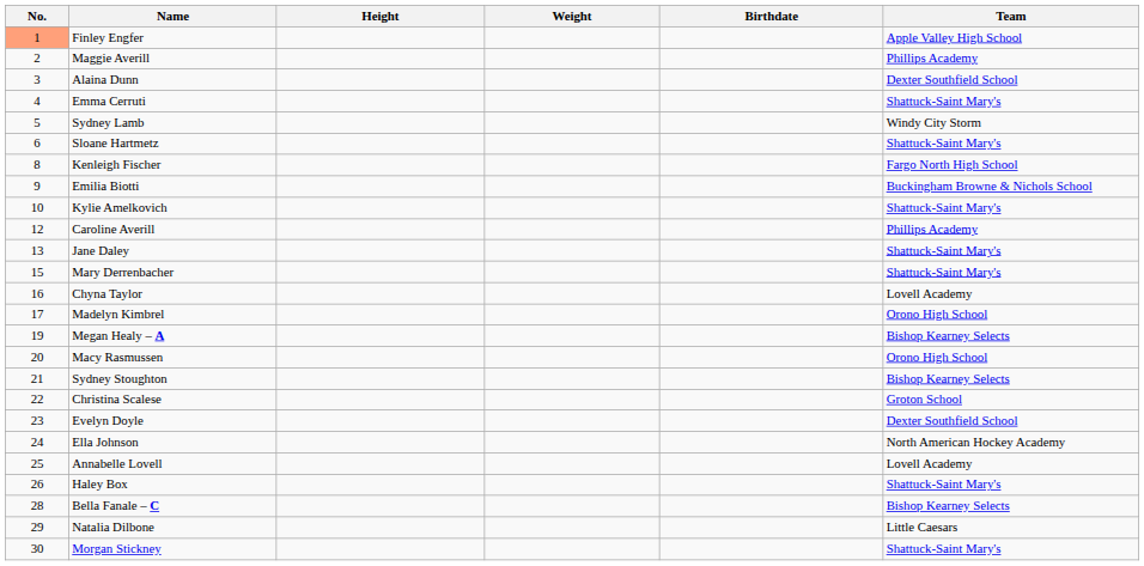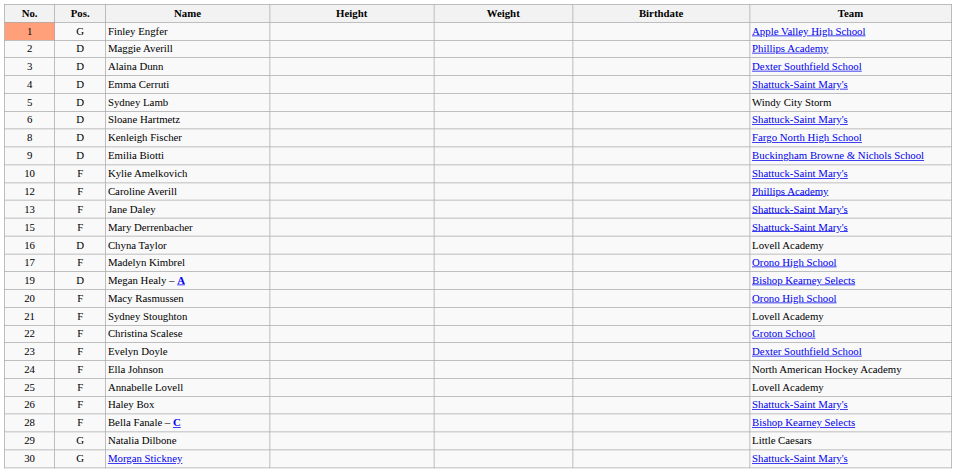 <table width="100%" class="wikitable sortable" style="font-size: 90%; text-align: center;">
 <tr>
 <th style="width:  4%;">No.</th>
+<th style="width:  4%;">Pos.</th>
 <th style="width: 13%;">Name</th>
 <th style="width: 13%;">Height</th>
 <th style="width: 11%;">Weight</th>
 <th style="width: 14%;">Birthdate</th>
 <th style="width: 16%;">Team</th>
 </tr>
 <tr>
 <td style="background: lightsalmon;">1</td>
+<td>G</td>
 <td align=left>Finley Engfer</td>
 <td></td>
 <td></td>
 <td></td>
 <td align=left> <a href='#'>Apple Valley High School</a></td>
 </tr>
 <tr>
 <td>2</td>
+<td>D</td>
 <td align=left>Maggie Averill</td>
 <td></td>
 <td></td>
 <td></td>
 <td align=left> <a href='#'>Phillips Academy</a></td>
 </tr>
 <tr>
 <td>3</td>
+<td>D</td>
 <td align=left>Alaina Dunn</td>
 <td></td>
 <td></td>
 <td></td>
 <td align=left> <a href='#'>Dexter Southfield School</a></td>
 </tr>
 <tr>
 <td>4</td>
+<td>D</td>
 <td align=left>Emma Cerruti</td>
 <td></td>
 <td></td>
 <td></td>
 <td align=left> <a href='#'>Shattuck-Saint Mary's</a></td>
 </tr>
 <tr>
 <td>5</td>
+<td>D</td>
 <td align=left>Sydney Lamb</td>
 <td></td>
 <td></td>
 <td></td>
 <td align=left> Windy City Storm</td>
 </tr>
 <tr>
 <td>6</td>
+<td>D</td>
 <td align=left>Sloane Hartmetz</td>
 <td></td>
 <td></td>
 <td></td>
 <td align=left> <a href='#'>Shattuck-Saint Mary's</a></td>
 </tr>
 <tr>
 <td>8</td>
+<td>D</td>
 <td align=left>Kenleigh Fischer</td>
 <td></td>
 <td></td>
 <td></td>
 <td align=left> <a href='#'>Fargo North High School</a></td>
 </tr>
 <tr>
 <td>9</td>
+<td>D</td>
 <td align=left>Emilia Biotti</td>
 <td></td>
 <td></td>
 <td></td>
 <td align=left> <a href='#'>Buckingham Browne & Nichols School</a></td>
 </tr>
 <tr>
 <td>10</td>
+<td>F</td>
 <td align=left>Kylie Amelkovich</td>
 <td></td>
 <td></td>
 <td></td>
 <td align=left> <a href='#'>Shattuck-Saint Mary's</a></td>
 </tr>
 <tr>
 <td>12</td>
+<td>F</td>
 <td align=left>Caroline Averill</td>
 <td></td>
 <td></td>
 <td></td>
 <td align=left> <a href='#'>Phillips Academy</a></td>
 </tr>
 <tr>
 <td>13</td>
+<td>F</td>
 <td align=left>Jane Daley</td>
 <td></td>
 <td></td>
 <td></td>
 <td align=left> <a href='#'>Shattuck-Saint Mary's</a></td>
 </tr>
 <tr>
 <td>15</td>
+<td>F</td>
 <td align=left>Mary Derrenbacher</td>
 <td></td>
 <td></td>
 <td></td>
 <td align=left> <a href='#'>Shattuck-Saint Mary's</a></td>
 </tr>
 <tr>
 <td>16</td>
+<td>D</td>
 <td align=left>Chyna Taylor</td>
 <td></td>
 <td></td>
 <td></td>
 <td align=left> Lovell Academy</td>
 </tr>
 <tr>
 <td>17</td>
+<td>F</td>
 <td align=left>Madelyn Kimbrel</td>
 <td></td>
 <td></td>
 <td></td>
 <td align=left> <a href='#'>Orono High School</a></td>
 </tr>
 <tr>
 <td>19</td>
+<td>D</td>
 <td align=left>Megan Healy – <strong><a href='#'>A</a></strong></td>
 <td></td>
 <td></td>
 <td></td>
 <td align=left> <a href='#'>Bishop Kearney Selects</a></td>
 </tr>
 <tr>
 <td>20</td>
+<td>F</td>
 <td align=left>Macy Rasmussen</td>
 <td></td>
 <td></td>
 <td></td>
 <td align=left> <a href='#'>Orono High School</a></td>
 </tr>
 <tr>
 <td>21</td>
+<td>F</td>
 <td align=left>Sydney Stoughton</td>
 <td></td>
 <td></td>
 <td></td>
-<td align=left> <a href='#'>Bishop Kearney Selects</a></td>
+<td align=left> Lovell Academy</td>
 </tr>
 <tr>
 <td>22</td>
+<td>F</td>
 <td align=left>Christina Scalese</td>
 <td></td>
 <td></td>
 <td></td>
 <td align=left> <a href='#'>Groton School</a></td>
 </tr>
 <tr>
 <td>23</td>
+<td>F</td>
 <td align=left>Evelyn Doyle</td>
 <td></td>
 <td></td>
 <td></td>
 <td align=left> <a href='#'>Dexter Southfield School</a></td>
 </tr>
 <tr>
 <td>24</td>
+<td>F</td>
 <td align=left>Ella Johnson</td>
 <td></td>
 <td></td>
 <td></td>
 <td align=left> North American Hockey Academy</td>
 </tr>
 <tr>
 <td>25</td>
+<td>F</td>
 <td align=left>Annabelle Lovell</td>
 <td></td>
 <td></td>
 <td></td>
 <td align=left> Lovell Academy</td>
 </tr>
 <tr>
 <td>26</td>
+<td>F</td>
 <td align=left>Haley Box</td>
 <td></td>
 <td></td>
 <td></td>
 <td align=left> <a href='#'>Shattuck-Saint Mary's</a></td>
 </tr>
 <tr>
 <td>28</td>
+<td>F</td>
 <td align=left>Bella Fanale – <strong><a href='#'>C</a></strong></td>
 <td></td>
 <td></td>
 <td></td>
 <td align=left> <a href='#'>Bishop Kearney Selects</a></td>
 </tr>
 <tr>
 <td>29</td>
+<td>G</td>
 <td align=left>Natalia Dilbone</td>
 <td></td>
 <td></td>
 <td></td>
 <td align=left> Little Caesars</td>
 </tr>
 <tr>
 <td>30</td>
+<td>G</td>
 <td align=left><a href='#'>Morgan Stickney</a></td>
 <td></td>
 <td></td>
 <td></td>
 <td align=left> <a href='#'>Shattuck-Saint Mary's</a></td>
 </tr>
 </table>
